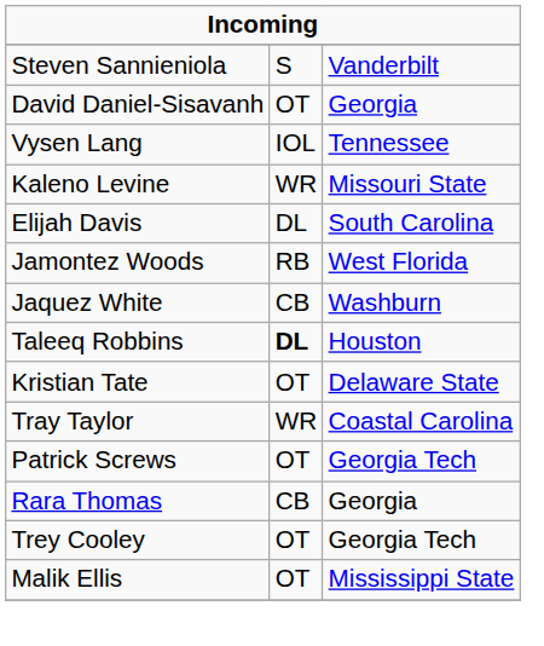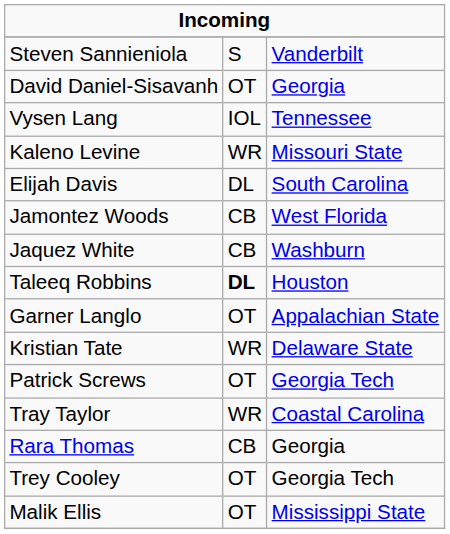 <table class="wikitable">
 <tr>
 <td align="center" Colspan="3"><strong>Incoming</strong><br></td>
 </tr>
 <tr>
 </tr>
 <tr>
 <td>Steven Sannieniola</td>
 <td>S</td>
 <td><a href='#'>Vanderbilt</a></td>
 </tr>
 <tr>
 <td>David Daniel-Sisavanh</td>
 <td>OT</td>
 <td><a href='#'>Georgia</a></td>
 </tr>
 <tr>
 <td>Vysen Lang</td>
 <td>IOL</td>
 <td><a href='#'>Tennessee</a></td>
 </tr>
 <tr>
 <td>Kaleno Levine</td>
 <td>WR</td>
 <td><a href='#'>Missouri State</a></td>
 </tr>
 <tr>
 <td>Elijah Davis</td>
 <td>DL</td>
 <td><a href='#'>South Carolina</a></td>
 </tr>
 <tr>
 <td>Jamontez Woods</td>
-<td>RB</td>
+<td>CB</td>
 <td><a href='#'>West Florida</a></td>
 </tr>
 <tr>
 <td>Jaquez White</td>
 <td>CB</td>
 <td><a href='#'>Washburn</a></td>
 </tr>
 <tr>
 <td>Taleeq Robbins</td>
 <td><strong>DL</strong></td>
 <td><a href='#'>Houston</a></td>
 </tr>
 <tr>
+<td>Garner Langlo</td>
+<td>OT</td>
+<td><a href='#'>Appalachian State</a></td>
+</tr>
+<tr>
 <td>Kristian Tate</td>
+<td>WR</td>
+<td><a href='#'>Delaware State</a></td>
+</tr>
+<tr>
+<td>Patrick Screws</td>
 <td>OT</td>
-<td><a href='#'>Delaware State</a></td>
+<td><a href='#'>Georgia Tech</a></td>
 </tr>
 <tr>
 <td>Tray Taylor</td>
 <td>WR</td>
 <td><a href='#'>Coastal Carolina</a></td>
-</tr>
-<tr>
-<td>Patrick Screws</td>
-<td>OT</td>
-<td><a href='#'>Georgia Tech</a></td>
 </tr>
 <tr>
 <td><a href='#'>Rara Thomas</a></td>
 <td>CB</td>
 <td>Georgia</td>
 </tr>
 <tr>
 <td>Trey Cooley</td>
 <td>OT</td>
 <td>Georgia Tech</td>
 </tr>
 <tr>
 <td>Malik Ellis</td>
 <td>OT</td>
 <td><a href='#'>Mississippi State</a></td>
 </tr>
 <tr>
 </tr>
 </table>
